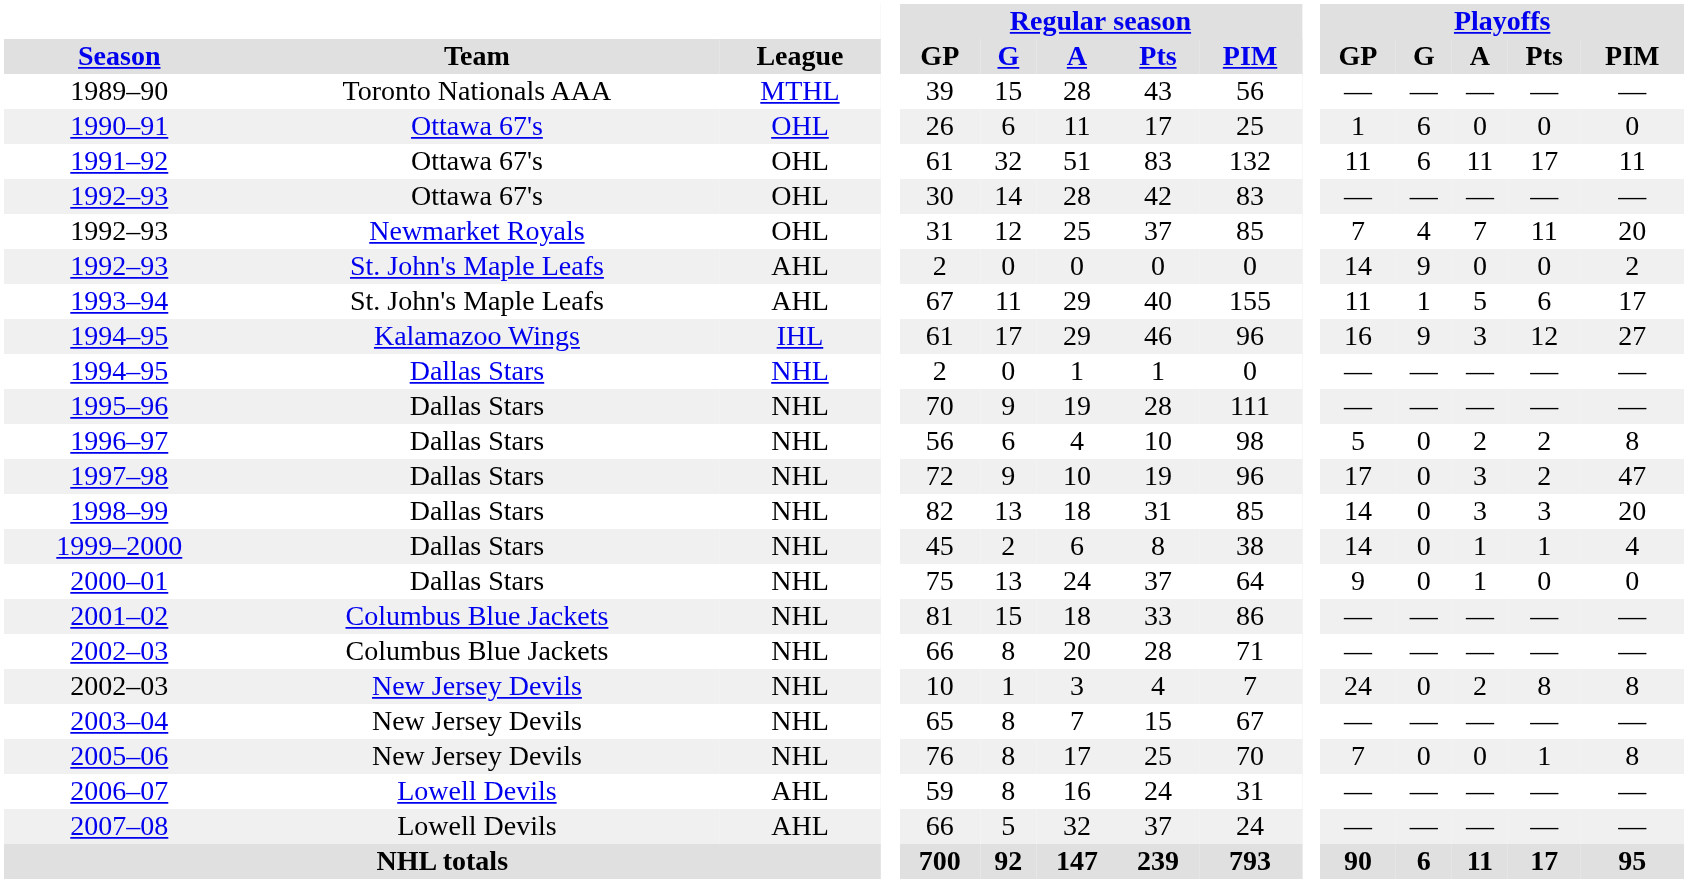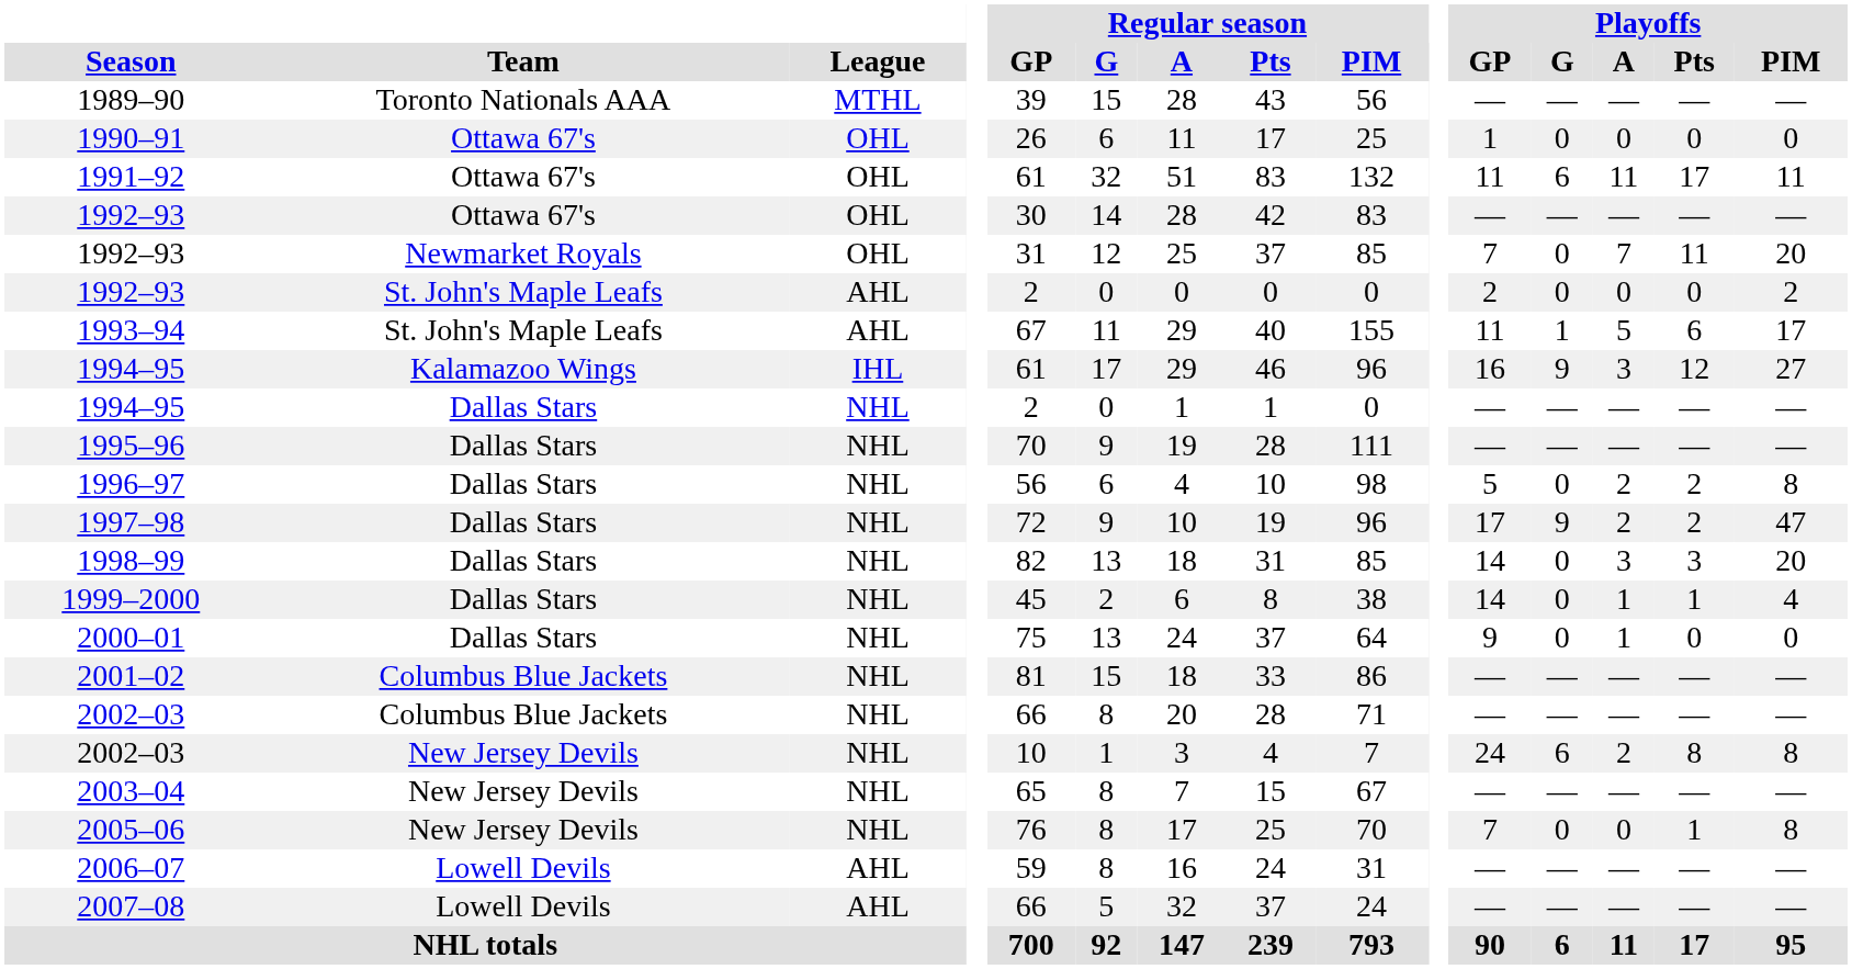 <table border="0" cellpadding="1" cellspacing="0" style="text-align:center; width:60em">
 <tr bgcolor="#e0e0e0">
 <th colspan="3" bgcolor="#ffffff"> </th>
 <th rowspan="99" bgcolor="#ffffff"> </th>
 <th colspan="5"><a href='#'>Regular season</a></th>
 <th rowspan="99" bgcolor="#ffffff"> </th>
 <th colspan="5"><a href='#'>Playoffs</a></th>
 </tr>
 <tr bgcolor="#e0e0e0">
 <th><a href='#'>Season</a></th>
 <th>Team</th>
 <th>League</th>
 <th>GP</th>
 <th><a href='#'>G</a></th>
 <th><a href='#'>A</a></th>
 <th><a href='#'>Pts</a></th>
 <th><a href='#'>PIM</a></th>
 <th>GP</th>
 <th>G</th>
 <th>A</th>
 <th>Pts</th>
 <th>PIM</th>
 </tr>
 <tr>
 <td>1989–90</td>
 <td>Toronto Nationals AAA</td>
 <td><a href='#'>MTHL</a></td>
 <td>39</td>
 <td>15</td>
 <td>28</td>
 <td>43</td>
 <td>56</td>
 <td>—</td>
 <td>—</td>
 <td>—</td>
 <td>—</td>
 <td>—</td>
 </tr>
 <tr bgcolor="#f0f0f0">
 <td><a href='#'>1990–91</a></td>
 <td><a href='#'>Ottawa 67's</a></td>
 <td><a href='#'>OHL</a></td>
 <td>26</td>
 <td>6</td>
 <td>11</td>
 <td>17</td>
 <td>25</td>
 <td>1</td>
-<td>6</td>
+<td>0</td>
 <td>0</td>
 <td>0</td>
 <td>0</td>
 </tr>
 <tr>
 <td><a href='#'>1991–92</a></td>
 <td>Ottawa 67's</td>
 <td>OHL</td>
 <td>61</td>
 <td>32</td>
 <td>51</td>
 <td>83</td>
 <td>132</td>
 <td>11</td>
 <td>6</td>
 <td>11</td>
 <td>17</td>
 <td>11</td>
 </tr>
 <tr bgcolor="#f0f0f0">
 <td><a href='#'>1992–93</a></td>
 <td>Ottawa 67's</td>
 <td>OHL</td>
 <td>30</td>
 <td>14</td>
 <td>28</td>
 <td>42</td>
 <td>83</td>
 <td>—</td>
 <td>—</td>
 <td>—</td>
 <td>—</td>
 <td>—</td>
 </tr>
 <tr>
 <td>1992–93</td>
 <td><a href='#'>Newmarket Royals</a></td>
 <td>OHL</td>
 <td>31</td>
 <td>12</td>
 <td>25</td>
 <td>37</td>
 <td>85</td>
 <td>7</td>
-<td>4</td>
+<td>0</td>
 <td>7</td>
 <td>11</td>
 <td>20</td>
 </tr>
 <tr bgcolor="#f0f0f0">
 <td><a href='#'>1992–93</a></td>
 <td><a href='#'>St. John's Maple Leafs</a></td>
 <td>AHL</td>
 <td>2</td>
 <td>0</td>
 <td>0</td>
 <td>0</td>
 <td>0</td>
-<td>14</td>
-<td>9</td>
+<td>2</td>
+<td>0</td>
 <td>0</td>
 <td>0</td>
 <td>2</td>
 </tr>
 <tr>
 <td><a href='#'>1993–94</a></td>
 <td>St. John's Maple Leafs</td>
 <td>AHL</td>
 <td>67</td>
 <td>11</td>
 <td>29</td>
 <td>40</td>
 <td>155</td>
 <td>11</td>
 <td>1</td>
 <td>5</td>
 <td>6</td>
 <td>17</td>
 </tr>
 <tr bgcolor="#f0f0f0">
 <td><a href='#'>1994–95</a></td>
 <td><a href='#'>Kalamazoo Wings</a></td>
 <td><a href='#'>IHL</a></td>
 <td>61</td>
 <td>17</td>
 <td>29</td>
 <td>46</td>
 <td>96</td>
 <td>16</td>
 <td>9</td>
 <td>3</td>
 <td>12</td>
 <td>27</td>
 </tr>
 <tr>
 <td><a href='#'>1994–95</a></td>
 <td><a href='#'>Dallas Stars</a></td>
 <td><a href='#'>NHL</a></td>
 <td>2</td>
 <td>0</td>
 <td>1</td>
 <td>1</td>
 <td>0</td>
 <td>—</td>
 <td>—</td>
 <td>—</td>
 <td>—</td>
 <td>—</td>
 </tr>
 <tr bgcolor="#f0f0f0">
 <td><a href='#'>1995–96</a></td>
 <td>Dallas Stars</td>
 <td>NHL</td>
 <td>70</td>
 <td>9</td>
 <td>19</td>
 <td>28</td>
 <td>111</td>
 <td>—</td>
 <td>—</td>
 <td>—</td>
 <td>—</td>
 <td>—</td>
 </tr>
 <tr>
 <td><a href='#'>1996–97</a></td>
 <td>Dallas Stars</td>
 <td>NHL</td>
 <td>56</td>
 <td>6</td>
 <td>4</td>
 <td>10</td>
 <td>98</td>
 <td>5</td>
 <td>0</td>
 <td>2</td>
 <td>2</td>
 <td>8</td>
 </tr>
 <tr bgcolor="#f0f0f0">
 <td><a href='#'>1997–98</a></td>
 <td>Dallas Stars</td>
 <td>NHL</td>
 <td>72</td>
 <td>9</td>
 <td>10</td>
 <td>19</td>
 <td>96</td>
 <td>17</td>
-<td>0</td>
-<td>3</td>
+<td>9</td>
+<td>2</td>
 <td>2</td>
 <td>47</td>
 </tr>
 <tr>
 <td><a href='#'>1998–99</a></td>
 <td>Dallas Stars</td>
 <td>NHL</td>
 <td>82</td>
 <td>13</td>
 <td>18</td>
 <td>31</td>
 <td>85</td>
 <td>14</td>
 <td>0</td>
 <td>3</td>
 <td>3</td>
 <td>20</td>
 </tr>
 <tr bgcolor="#f0f0f0">
 <td><a href='#'>1999–2000</a></td>
 <td>Dallas Stars</td>
 <td>NHL</td>
 <td>45</td>
 <td>2</td>
 <td>6</td>
 <td>8</td>
 <td>38</td>
 <td>14</td>
 <td>0</td>
 <td>1</td>
 <td>1</td>
 <td>4</td>
 </tr>
 <tr>
 <td><a href='#'>2000–01</a></td>
 <td>Dallas Stars</td>
 <td>NHL</td>
 <td>75</td>
 <td>13</td>
 <td>24</td>
 <td>37</td>
 <td>64</td>
 <td>9</td>
 <td>0</td>
 <td>1</td>
 <td>0</td>
 <td>0</td>
 </tr>
 <tr bgcolor="#f0f0f0">
 <td><a href='#'>2001–02</a></td>
 <td><a href='#'>Columbus Blue Jackets</a></td>
 <td>NHL</td>
 <td>81</td>
 <td>15</td>
 <td>18</td>
 <td>33</td>
 <td>86</td>
 <td>—</td>
 <td>—</td>
 <td>—</td>
 <td>—</td>
 <td>—</td>
 </tr>
 <tr>
 <td><a href='#'>2002–03</a></td>
 <td>Columbus Blue Jackets</td>
 <td>NHL</td>
 <td>66</td>
 <td>8</td>
 <td>20</td>
 <td>28</td>
 <td>71</td>
 <td>—</td>
 <td>—</td>
 <td>—</td>
 <td>—</td>
 <td>—</td>
 </tr>
 <tr bgcolor="#f0f0f0">
 <td>2002–03</td>
 <td><a href='#'>New Jersey Devils</a></td>
 <td>NHL</td>
 <td>10</td>
 <td>1</td>
 <td>3</td>
 <td>4</td>
 <td>7</td>
 <td>24</td>
-<td>0</td>
+<td>6</td>
 <td>2</td>
 <td>8</td>
 <td>8</td>
 </tr>
 <tr>
 <td><a href='#'>2003–04</a></td>
 <td>New Jersey Devils</td>
 <td>NHL</td>
 <td>65</td>
 <td>8</td>
 <td>7</td>
 <td>15</td>
 <td>67</td>
 <td>—</td>
 <td>—</td>
 <td>—</td>
 <td>—</td>
 <td>—</td>
 </tr>
 <tr bgcolor="#f0f0f0">
 <td><a href='#'>2005–06</a></td>
 <td>New Jersey Devils</td>
 <td>NHL</td>
 <td>76</td>
 <td>8</td>
 <td>17</td>
 <td>25</td>
 <td>70</td>
 <td>7</td>
 <td>0</td>
 <td>0</td>
 <td>1</td>
 <td>8</td>
 </tr>
 <tr>
 <td><a href='#'>2006–07</a></td>
 <td><a href='#'>Lowell Devils</a></td>
 <td>AHL</td>
 <td>59</td>
 <td>8</td>
 <td>16</td>
 <td>24</td>
 <td>31</td>
 <td>—</td>
 <td>—</td>
 <td>—</td>
 <td>—</td>
 <td>—</td>
 </tr>
 <tr bgcolor="#f0f0f0">
 <td><a href='#'>2007–08</a></td>
 <td>Lowell Devils</td>
 <td>AHL</td>
 <td>66</td>
 <td>5</td>
 <td>32</td>
 <td>37</td>
 <td>24</td>
 <td>—</td>
 <td>—</td>
 <td>—</td>
 <td>—</td>
 <td>—</td>
 </tr>
 <tr bgcolor="#e0e0e0">
 <th colspan="3">NHL totals</th>
 <th>700</th>
 <th>92</th>
 <th>147</th>
 <th>239</th>
 <th>793</th>
 <th>90</th>
 <th>6</th>
 <th>11</th>
 <th>17</th>
 <th>95</th>
 </tr>
 </table>
